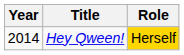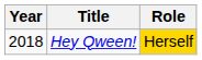 <table class="wikitable">
 <tr>
 <th>Year</th>
 <th>Title</th>
 <th>Role</th>
 </tr>
 <tr>
-<td>2014</td>
+<td>2018</td>
 <td><em><a href='#'>Hey Qween!</a></em></td>
 <td style="background: gold;">Herself</td>
 </tr>
 </table>
